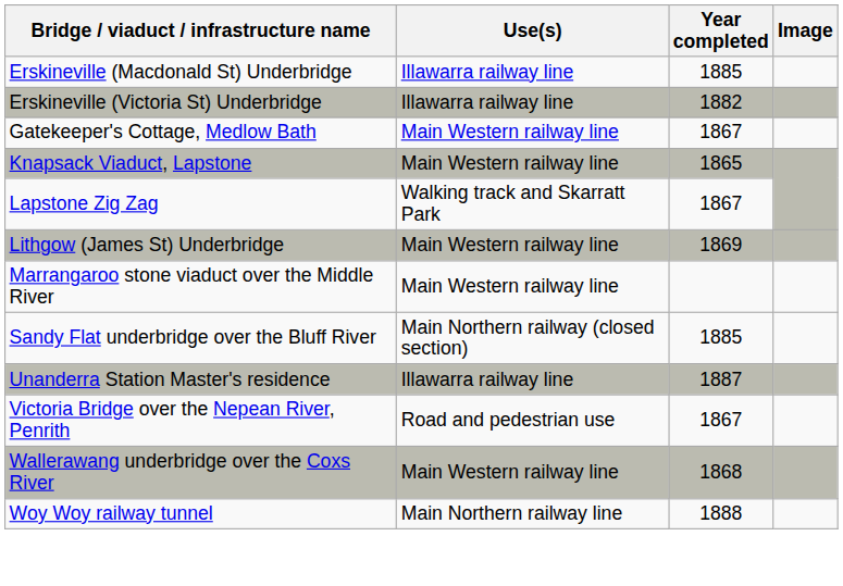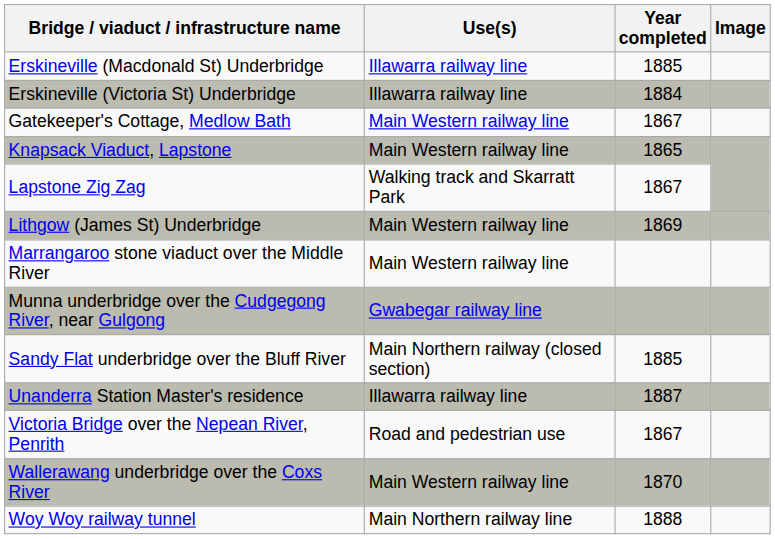 <table class="wikitable">
 <tr>
 <th width="320pt">Bridge / viaduct / infrastructure name</th>
 <th width="220pt">Use(s)</th>
 <th width="50pt">Year completed</th>
 <th>Image</th>
 </tr>
 <tr>
 <td><a href='#'>Erskineville</a> (Macdonald St) Underbridge</td>
 <td><a href='#'>Illawarra railway line</a></td>
 <td align="center">1885</td>
 <td></td>
 </tr>
 <tr bgcolor="#BBBBBBB">
 <td>Erskineville (Victoria St) Underbridge</td>
 <td>Illawarra railway line</td>
-<td align="center">1882</td>
+<td align="center">1884</td>
 <td></td>
 </tr>
 <tr>
 <td>Gatekeeper's Cottage, <a href='#'>Medlow Bath</a></td>
 <td><a href='#'>Main Western railway line</a></td>
 <td align="center">1867</td>
 <td align="center"></td>
 </tr>
 <tr bgcolor="#BBBBBBB">
 <td><a href='#'>Knapsack Viaduct</a>, <a href='#'>Lapstone</a></td>
 <td>Main Western railway line</td>
 <td align="center">1865</td>
 <td rowspan=2 align="center"></td>
 </tr>
 <tr>
 <td><a href='#'>Lapstone Zig Zag</a></td>
 <td>Walking track and Skarratt Park</td>
 <td align="center">1867</td>
 </tr>
 <tr bgcolor="#BBBBBBB">
 <td><a href='#'>Lithgow</a> (James St) Underbridge</td>
 <td>Main Western railway line</td>
 <td align="center">1869</td>
 <td align=center></td>
 </tr>
 <tr>
 <td><a href='#'>Marrangaroo</a> stone viaduct over the Middle River</td>
 <td>Main Western railway line</td>
 <td align="center"></td>
 <td></td>
 </tr>
+<tr bgcolor="#BBBBBBB">
+<td>Munna underbridge over the <a href='#'>Cudgegong River</a>, near <a href='#'>Gulgong</a></td>
+<td><a href='#'>Gwabegar railway line</a></td>
+<td align="center"></td>
+<td></td>
+</tr>
 <tr>
 <td><a href='#'>Sandy Flat</a> underbridge over the Bluff River</td>
 <td>Main Northern railway (closed section)</td>
 <td align="center">1885</td>
 <td></td>
 </tr>
 <tr bgcolor="#BBBBBBB">
 <td><a href='#'>Unanderra</a> Station Master's residence</td>
 <td>Illawarra railway line</td>
 <td align="center">1887</td>
 <td></td>
 </tr>
 <tr>
 <td><a href='#'>Victoria Bridge</a> over the <a href='#'>Nepean River</a>, <a href='#'>Penrith</a></td>
 <td>Road and pedestrian use</td>
 <td align="center">1867</td>
 <td align=center></td>
 </tr>
 <tr bgcolor="#BBBBBBB">
 <td><a href='#'>Wallerawang</a> underbridge over the <a href='#'>Coxs River</a></td>
 <td>Main Western railway line</td>
-<td align="center">1868</td>
+<td align="center">1870</td>
 <td></td>
 </tr>
 <tr>
 <td><a href='#'>Woy Woy railway tunnel</a></td>
 <td>Main Northern railway line</td>
 <td align="center">1888</td>
 <td></td>
 </tr>
 </table>
